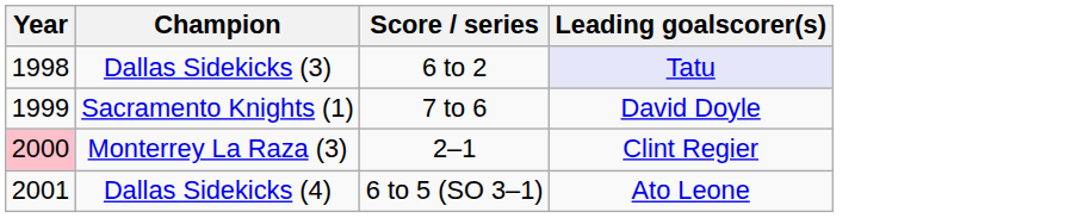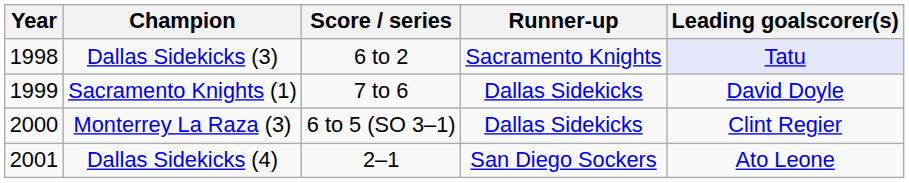 <table class="wikitable">
 <tr>
 <th>Year</th>
 <th>Champion</th>
 <th>Score / series</th>
+<th>Runner-up</th>
 <th>Leading goalscorer(s)</th>
 </tr>
 <tr style="text-align: center;">
 <td>1998</td>
 <td><a href='#'>Dallas Sidekicks</a> (3)</td>
 <td>6 to 2</td>
+<td><a href='#'>Sacramento Knights</a></td>
 <td style="background: lavender;"><a href='#'>Tatu</a></td>
 </tr>
 <tr style="text-align: center;">
 <td>1999</td>
 <td><a href='#'>Sacramento Knights</a> (1)</td>
 <td>7 to 6</td>
+<td><a href='#'>Dallas Sidekicks</a></td>
 <td><a href='#'>David Doyle</a></td>
 </tr>
 <tr style="text-align: center;">
-<td style="background: pink;">2000</td>
+<td>2000</td>
 <td><a href='#'>Monterrey La Raza</a> (3)</td>
-<td>2–1</td>
+<td>6 to 5 (SO 3–1)</td>
+<td><a href='#'>Dallas Sidekicks</a></td>
 <td><a href='#'>Clint Regier</a></td>
 </tr>
 <tr style="text-align: center;">
 <td>2001</td>
 <td><a href='#'>Dallas Sidekicks</a> (4)</td>
-<td>6 to 5 (SO 3–1)</td>
+<td>2–1</td>
+<td><a href='#'>San Diego Sockers</a></td>
 <td><a href='#'>Ato Leone</a></td>
 </tr>
 </table>
